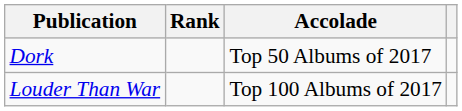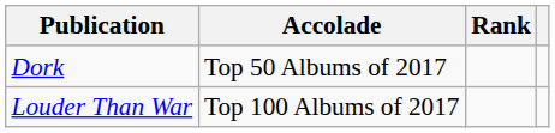 <table class="sortable wikitable">
 <tr>
 <th>Publication</th>
+<th>Accolade</th>
 <th>Rank</th>
-<th>Accolade</th>
 <th class="unsortable"></th>
 </tr>
 <tr>
 <td><em><a href='#'>Dork</a></em></td>
+<td>Top 50 Albums of 2017</td>
 <td></td>
-<td>Top 50 Albums of 2017</td>
 <td></td>
 </tr>
 <tr>
 <td><em><a href='#'>Louder Than War</a></em></td>
+<td>Top 100 Albums of 2017</td>
 <td></td>
-<td>Top 100 Albums of 2017</td>
 <td></td>
 </tr>
 </table>
